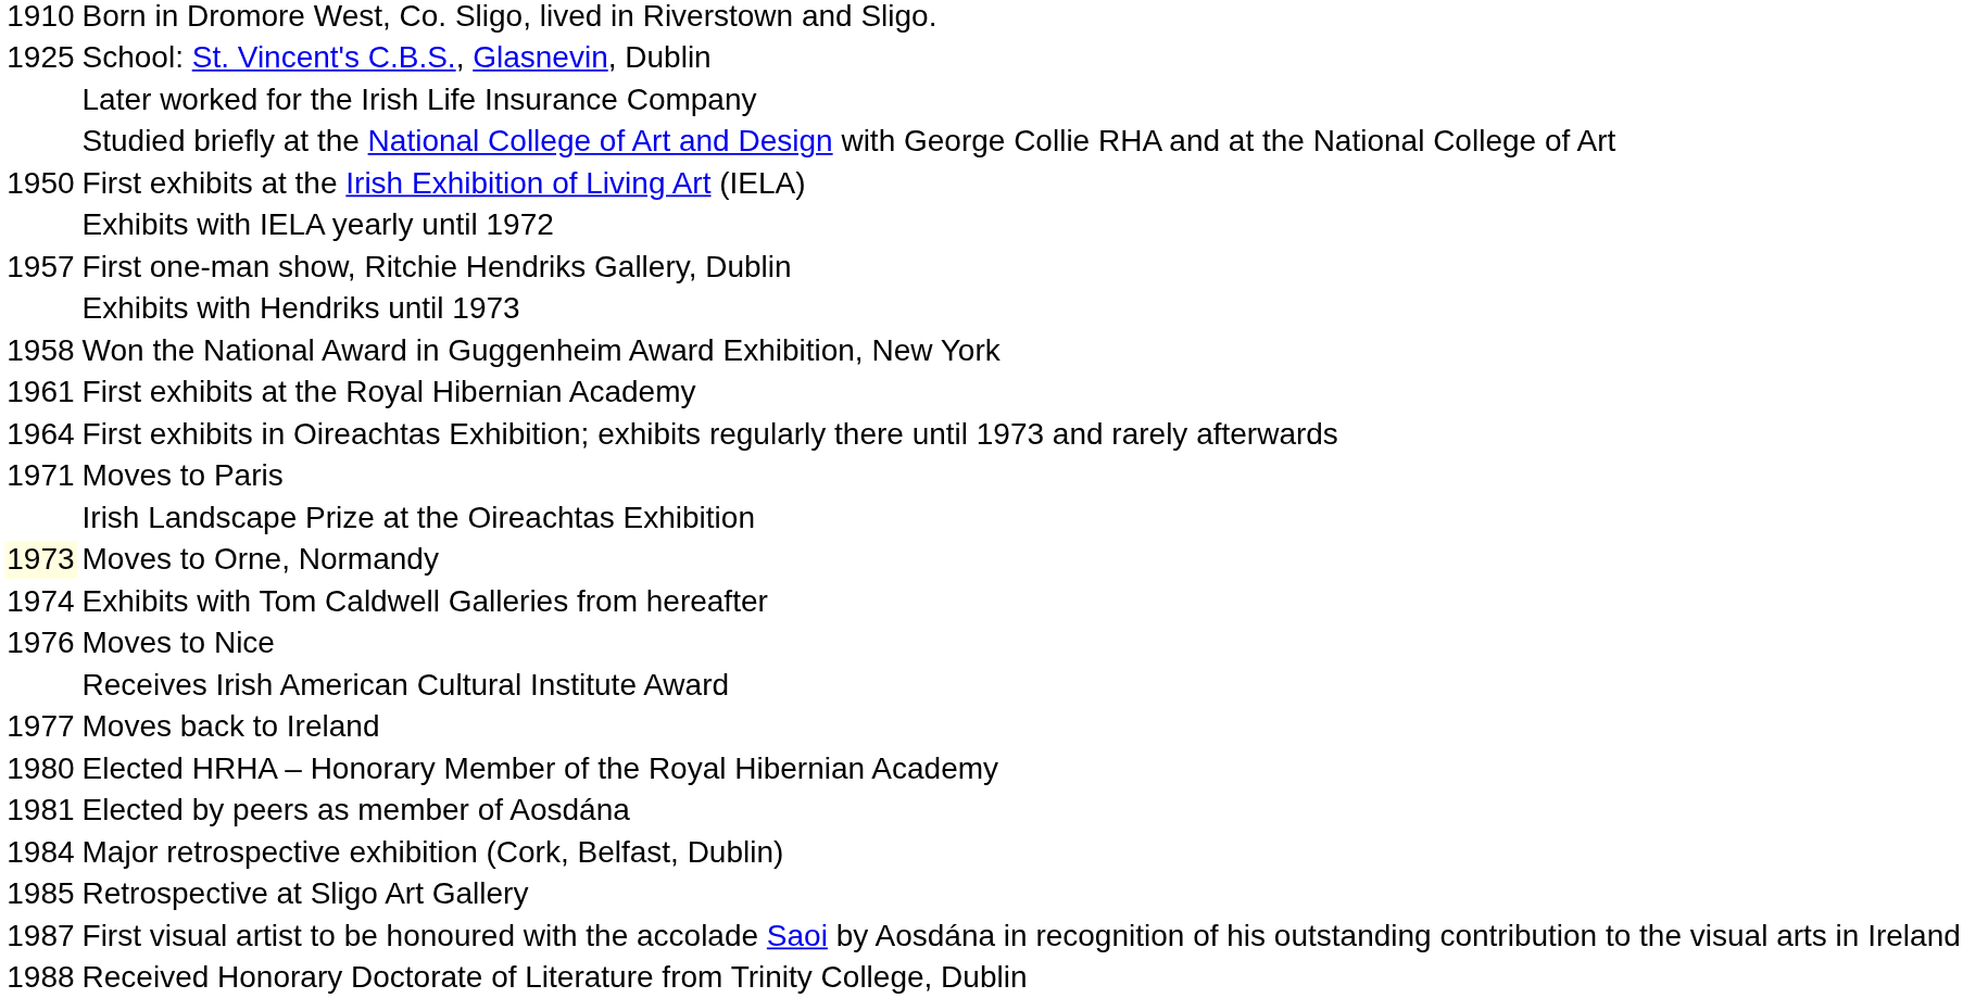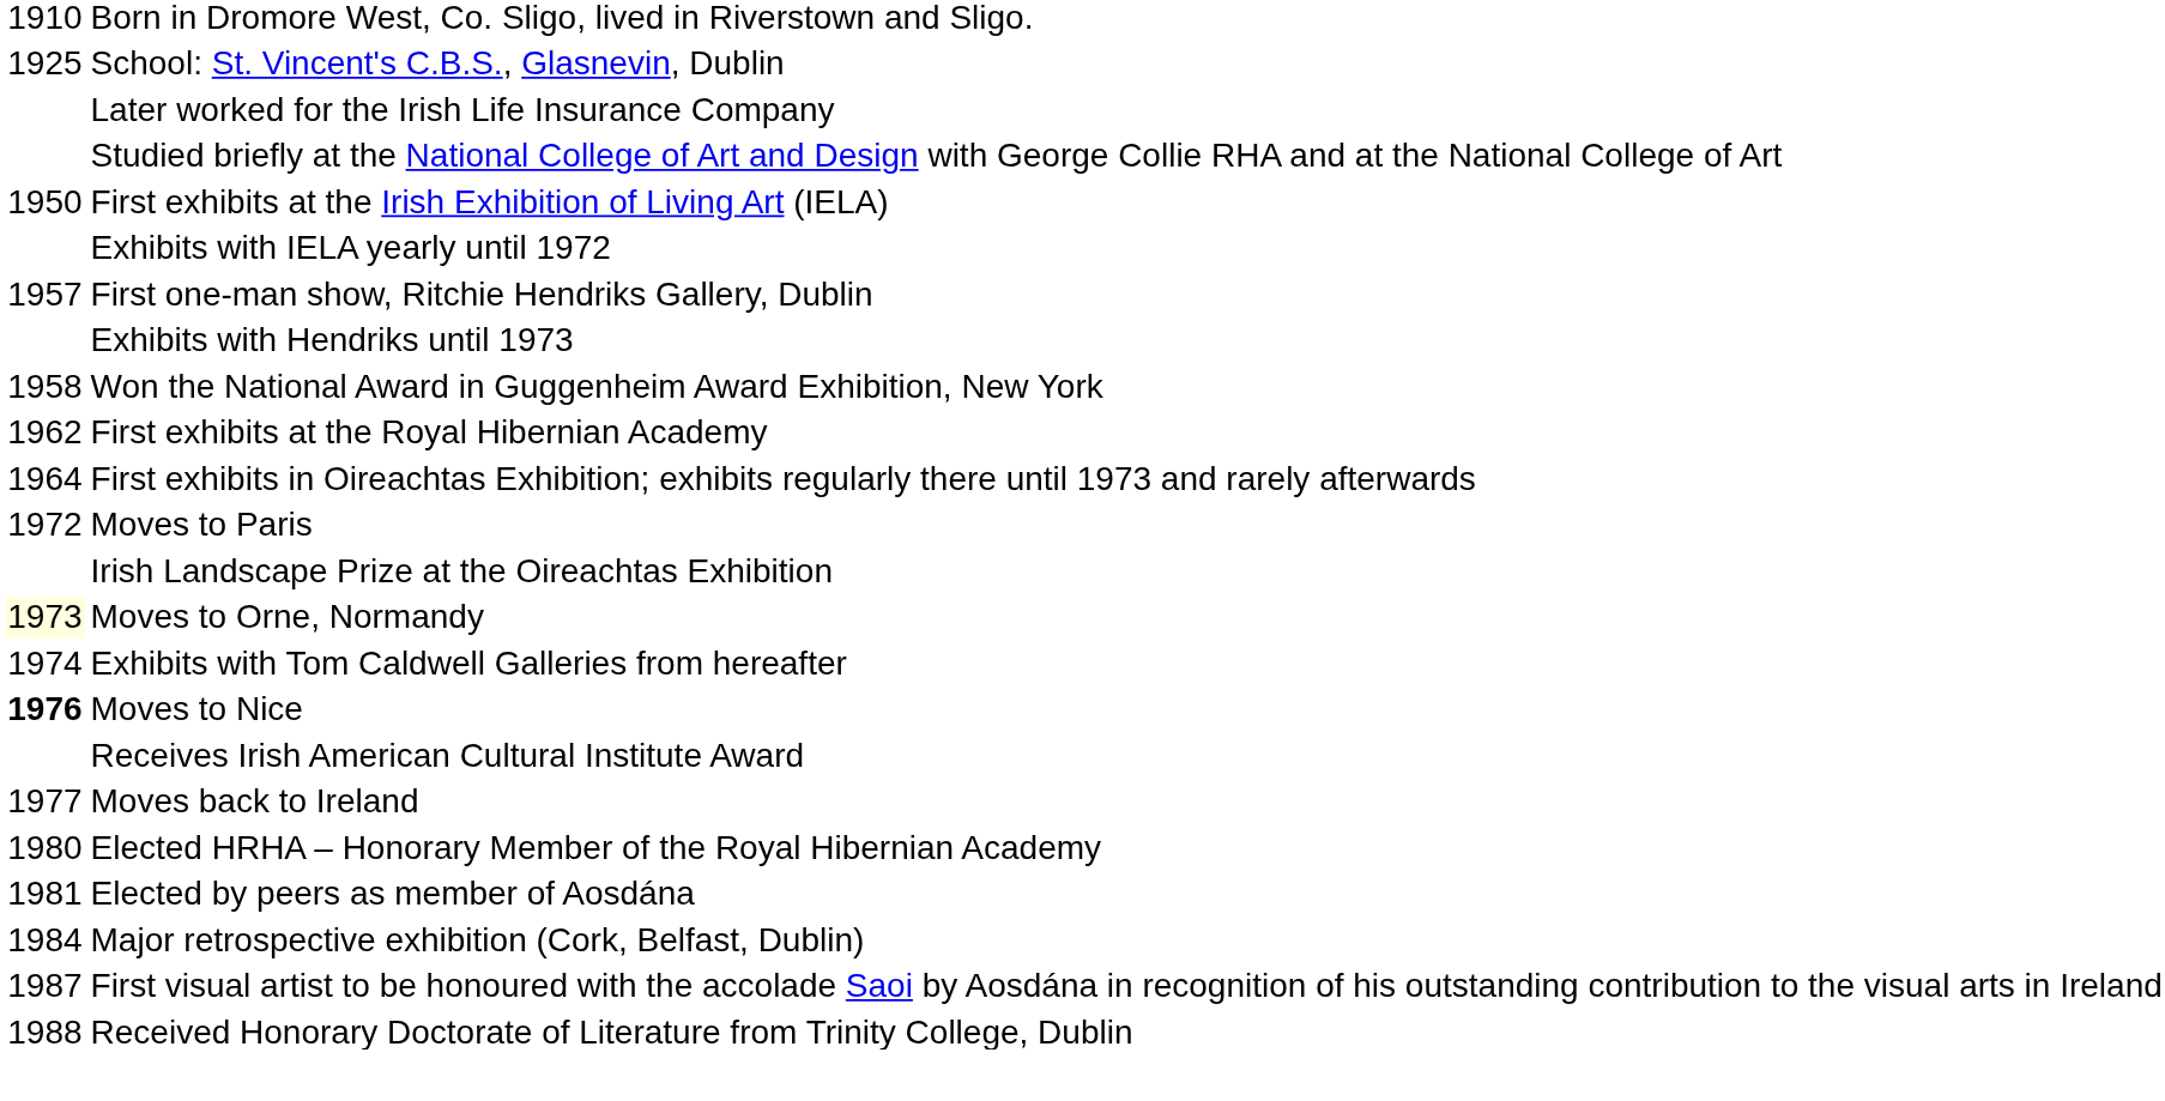 <table>
 <tr>
 <td>1910</td>
 <td>Born in Dromore West, Co. Sligo, lived in Riverstown and Sligo.</td>
 </tr>
 <tr>
 <td>1925</td>
 <td>School: <a href='#'>St. Vincent's C.B.S.</a>, <a href='#'>Glasnevin</a>, Dublin</td>
 </tr>
 <tr>
 <td></td>
 <td>Later worked for the Irish Life Insurance Company</td>
 </tr>
 <tr>
 <td></td>
 <td>Studied briefly at the <a href='#'>National College of Art and Design</a> with George Collie RHA and at the National College of Art</td>
 </tr>
 <tr>
 <td>1950</td>
 <td>First exhibits at the <a href='#'>Irish Exhibition of Living Art</a> (IELA)</td>
 </tr>
 <tr>
 <td></td>
 <td>Exhibits with IELA yearly until 1972</td>
 </tr>
 <tr>
 <td>1957</td>
 <td>First one-man show, Ritchie Hendriks Gallery, Dublin</td>
 </tr>
 <tr>
 <td></td>
 <td>Exhibits with Hendriks until 1973</td>
 </tr>
 <tr>
 <td>1958</td>
 <td>Won the National Award in Guggenheim Award Exhibition, New York</td>
 </tr>
 <tr>
-<td>1961</td>
+<td>1962</td>
 <td>First exhibits at the Royal Hibernian Academy</td>
 </tr>
 <tr>
 <td>1964</td>
 <td>First exhibits in Oireachtas Exhibition; exhibits regularly there until 1973 and rarely afterwards</td>
 </tr>
 <tr>
-<td>1971</td>
+<td>1972</td>
 <td>Moves to Paris</td>
 </tr>
 <tr>
 <td></td>
 <td>Irish Landscape Prize at the Oireachtas Exhibition</td>
 </tr>
 <tr>
 <td style="background: lightyellow;">1973</td>
 <td>Moves to Orne, Normandy</td>
 </tr>
 <tr>
 <td>1974</td>
 <td>Exhibits with Tom Caldwell Galleries from hereafter</td>
 </tr>
 <tr>
-<td>1976</td>
+<td><strong>1976</strong></td>
 <td>Moves to Nice</td>
 </tr>
 <tr>
 <td></td>
 <td>Receives Irish American Cultural Institute Award</td>
 </tr>
 <tr>
 <td>1977</td>
 <td>Moves back to Ireland</td>
 </tr>
 <tr>
 <td>1980</td>
 <td>Elected HRHA – Honorary Member of the Royal Hibernian Academy</td>
 </tr>
 <tr>
 <td>1981</td>
 <td>Elected by peers as member of Aosdána</td>
 </tr>
 <tr>
 <td>1984</td>
 <td>Major retrospective exhibition (Cork, Belfast, Dublin)</td>
 </tr>
 <tr>
-<td>1985</td>
-<td>Retrospective at Sligo Art Gallery</td>
-</tr>
-<tr>
 <td>1987</td>
 <td>First visual artist to be honoured with the accolade <a href='#'>Saoi</a> by Aosdána in recognition of his outstanding contribution to the visual arts in Ireland</td>
 </tr>
 <tr>
 <td>1988</td>
 <td>Received Honorary Doctorate of Literature from Trinity College, Dublin</td>
 </tr>
 </table>
